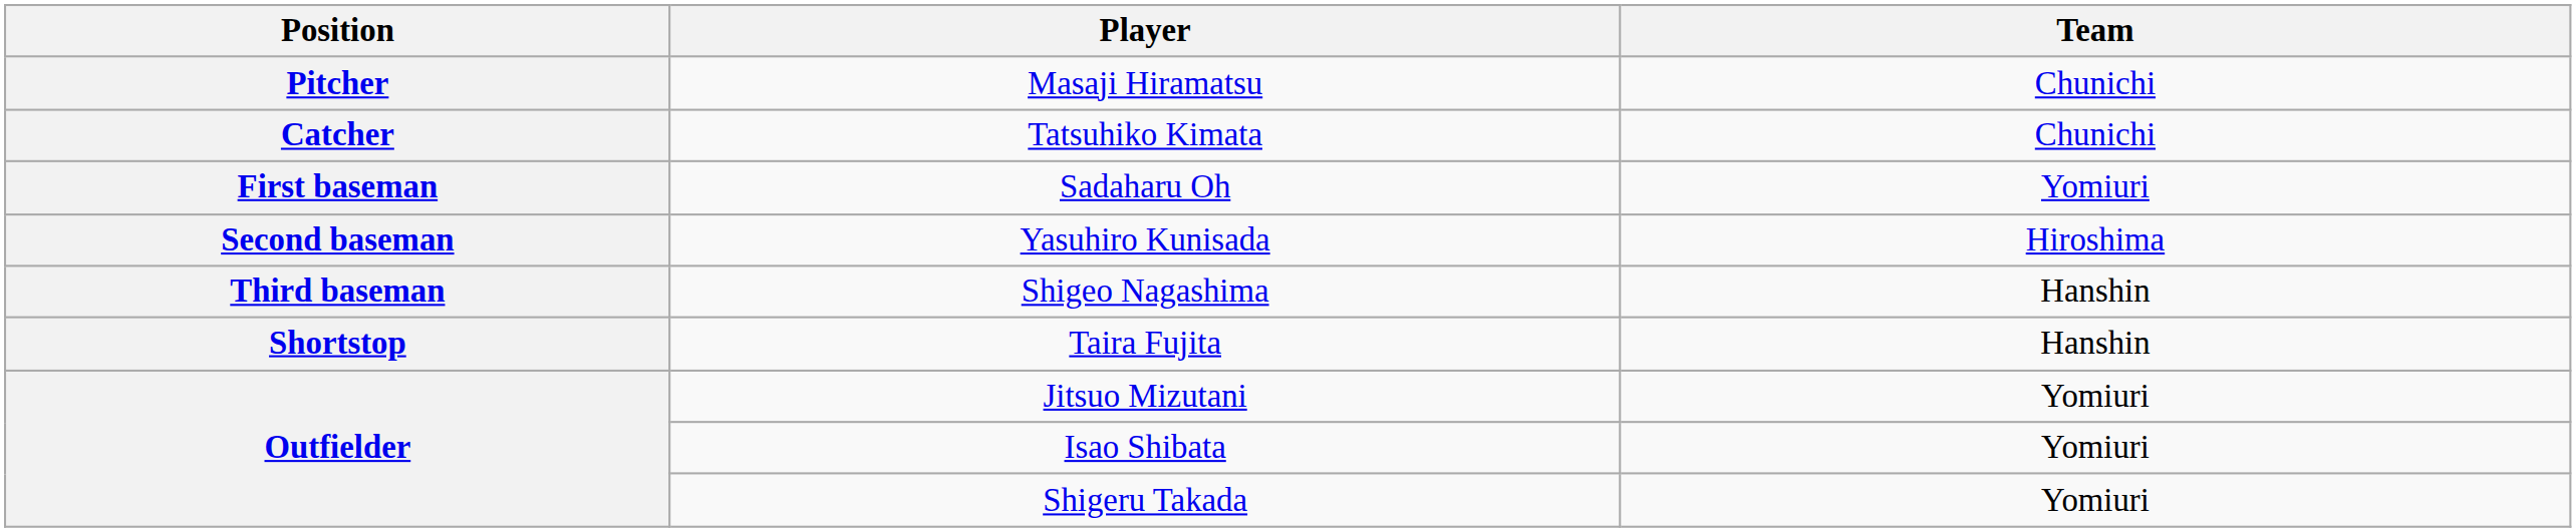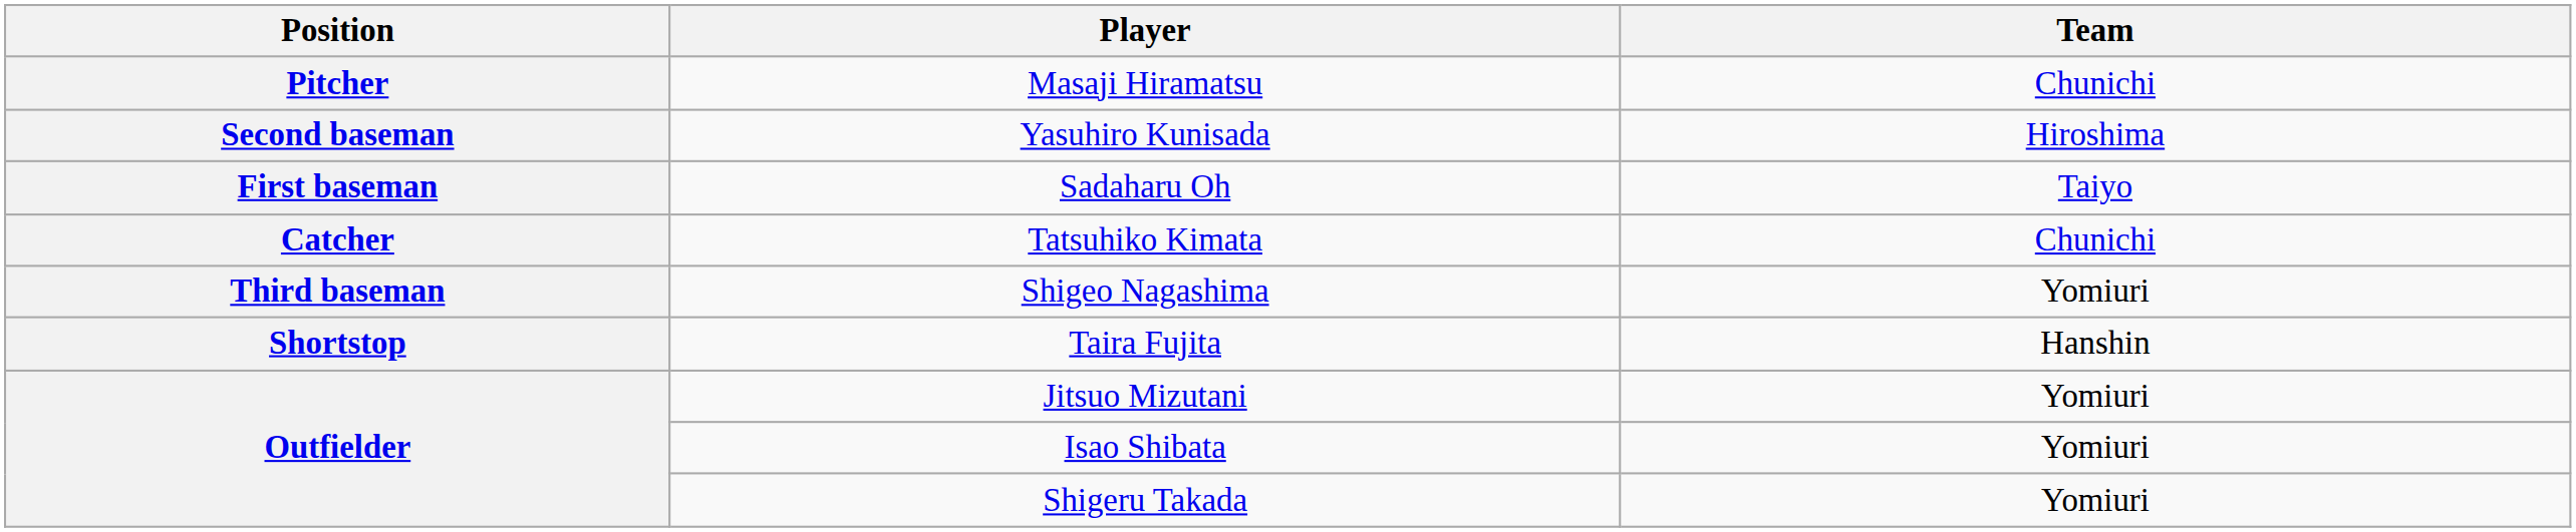 <table class="wikitable" style="text-align:center;">
 <tr>
 <th scope="col" width="7%">Position</th>
 <th scope="col" width="10%">Player</th>
 <th scope="col" width="10%">Team</th>
 </tr>
 <tr>
 <th scope="row" style="text-align:center;"><a href='#'>Pitcher</a></th>
 <td><a href='#'>Masaji Hiramatsu</a></td>
 <td><a href='#'>Chunichi</a></td>
 </tr>
 <tr>
+<th scope="row" style="text-align:center;"><a href='#'>Second baseman</a></th>
+<td><a href='#'>Yasuhiro Kunisada</a></td>
+<td><a href='#'>Hiroshima</a></td>
+</tr>
+<tr>
+<th scope="row" style="text-align:center;"><a href='#'>First baseman</a></th>
+<td><a href='#'>Sadaharu Oh</a></td>
+<td><a href='#'>Taiyo</a></td>
+</tr>
+<tr>
 <th scope="row" style="text-align:center;"><a href='#'>Catcher</a></th>
 <td><a href='#'>Tatsuhiko Kimata</a></td>
 <td><a href='#'>Chunichi</a></td>
 </tr>
 <tr>
-<th scope="row" style="text-align:center;"><a href='#'>First baseman</a></th>
-<td><a href='#'>Sadaharu Oh</a></td>
-<td><a href='#'>Yomiuri</a></td>
-</tr>
-<tr>
-<th scope="row" style="text-align:center;"><a href='#'>Second baseman</a></th>
-<td><a href='#'>Yasuhiro Kunisada</a></td>
-<td><a href='#'>Hiroshima</a></td>
-</tr>
-<tr>
 <th scope="row" style="text-align:center;"><a href='#'>Third baseman</a></th>
 <td><a href='#'>Shigeo Nagashima</a></td>
-<td>Hanshin</td>
+<td>Yomiuri</td>
 </tr>
 <tr>
 <th scope="row" style="text-align:center;"><a href='#'>Shortstop</a></th>
 <td><a href='#'>Taira Fujita</a></td>
 <td>Hanshin</td>
 </tr>
 <tr>
 <th scope="row" style="text-align:center;" rowspan=3><a href='#'>Outfielder</a></th>
 <td><a href='#'>Jitsuo Mizutani</a></td>
 <td>Yomiuri</td>
 </tr>
 <tr>
 <td><a href='#'>Isao Shibata</a></td>
 <td>Yomiuri</td>
 </tr>
 <tr>
 <td><a href='#'>Shigeru Takada</a></td>
 <td>Yomiuri</td>
 </tr>
 </table>
